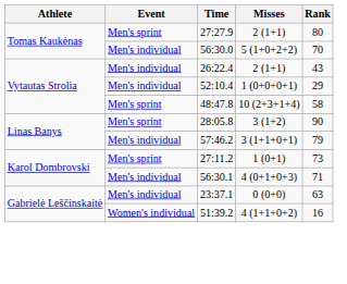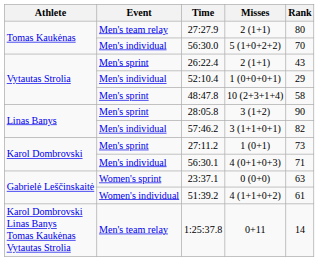 <table class="wikitable" style="font-size:90%">
 <tr>
 <th>Athlete</th>
 <th>Event</th>
 <th>Time</th>
 <th>Misses</th>
 <th>Rank</th>
 </tr>
 <tr align=center>
 <td align=left rowspan=2><a href='#'>Tomas Kaukėnas</a></td>
-<td align=left><a href='#'>Men's sprint</a></td>
+<td align=left><a href='#'>Men's team relay</a></td>
 <td>27:27.9</td>
 <td>2 (1+1)</td>
 <td>80</td>
 </tr>
 <tr align=center>
 <td align=left><a href='#'>Men's individual</a></td>
 <td>56:30.0</td>
 <td>5 (1+0+2+2)</td>
 <td>70</td>
 </tr>
 <tr align=center>
 <td align=left rowspan=3><a href='#'>Vytautas Strolia</a></td>
-<td align=left><a href='#'>Men's individual</a></td>
+<td align=left><a href='#'>Men's sprint</a></td>
 <td>26:22.4</td>
 <td>2 (1+1)</td>
 <td>43</td>
 </tr>
 <tr align=center>
 <td align=left><a href='#'>Men's individual</a></td>
 <td>52:10.4</td>
 <td>1 (0+0+0+1)</td>
 <td>29</td>
 </tr>
 <tr align=center>
 <td align=left><a href='#'>Men's sprint</a></td>
 <td>48:47.8</td>
 <td>10 (2+3+1+4)</td>
 <td>58</td>
 </tr>
 <tr align=center>
 <td align=left rowspan=2><a href='#'>Linas Banys</a></td>
 <td align=left><a href='#'>Men's sprint</a></td>
 <td>28:05.8</td>
 <td>3 (1+2)</td>
 <td>90</td>
 </tr>
 <tr align=center>
 <td align=left><a href='#'>Men's individual</a></td>
 <td>57:46.2</td>
 <td>3 (1+1+0+1)</td>
-<td>79</td>
+<td>82</td>
 </tr>
 <tr align=center>
 <td align=left rowspan=2><a href='#'>Karol Dombrovski</a></td>
 <td align=left><a href='#'>Men's sprint</a></td>
 <td>27:11.2</td>
 <td>1 (0+1)</td>
 <td>73</td>
 </tr>
 <tr align=center>
 <td align=left><a href='#'>Men's individual</a></td>
 <td>56:30.1</td>
 <td>4 (0+1+0+3)</td>
 <td>71</td>
 </tr>
 <tr align=center>
 <td align=left rowspan=2><a href='#'>Gabrielė Leščinskaitė</a></td>
-<td align=left><a href='#'>Men's individual</a></td>
+<td align=left><a href='#'>Women's sprint</a></td>
 <td>23:37.1</td>
 <td>0 (0+0)</td>
 <td>63</td>
 </tr>
 <tr align=center>
 <td align=left><a href='#'>Women's individual</a></td>
 <td>51:39.2</td>
 <td>4 (1+1+0+2)</td>
-<td>16</td>
+<td>61</td>
+</tr>
+<tr align=center>
+<td align=left><a href='#'>Karol Dombrovski</a><br><a href='#'>Linas Banys</a><br><a href='#'>Tomas Kaukėnas</a><br><a href='#'>Vytautas Strolia</a></td>
+<td align=left><a href='#'>Men's team relay</a></td>
+<td>1:25:37.8</td>
+<td>0+11</td>
+<td>14</td>
 </tr>
 </table>
